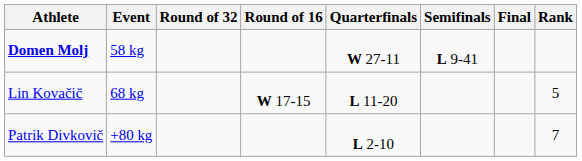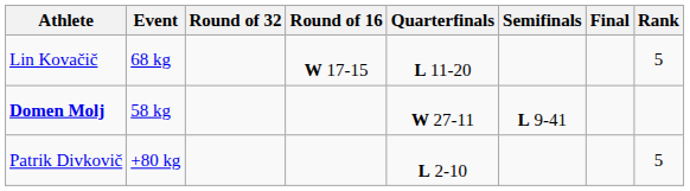 <table class=wikitable style="font-size:90%; text-align:center">
 <tr>
 <th>Athlete</th>
 <th>Event</th>
 <th>Round of 32</th>
 <th>Round of 16</th>
 <th>Quarterfinals</th>
 <th>Semifinals</th>
 <th>Final</th>
 <th>Rank</th>
 </tr>
 <tr>
+<td align=left><a href='#'>Lin Kovačič</a></td>
+<td align=left><a href='#'>68 kg</a></td>
+<td></td>
+<td><br><strong>W</strong> 17-15</td>
+<td><br><strong>L</strong> 11-20</td>
+<td></td>
+<td></td>
+<td>5</td>
+</tr>
+<tr>
 <td align=left><strong><a href='#'>Domen Molj</a></strong></td>
 <td align=left><a href='#'>58 kg</a></td>
 <td></td>
 <td></td>
 <td><br><strong>W</strong> 27-11</td>
 <td><br><strong>L</strong> 9-41</td>
 <td></td>
 <td></td>
 </tr>
 <tr>
-<td align=left><a href='#'>Lin Kovačič</a></td>
-<td align=left><a href='#'>68 kg</a></td>
-<td></td>
-<td><br><strong>W</strong> 17-15</td>
-<td><br><strong>L</strong> 11-20</td>
-<td></td>
-<td></td>
-<td>5</td>
-</tr>
-<tr>
 <td align=left><a href='#'>Patrik Divkovič</a></td>
 <td align=left><a href='#'>+80 kg</a></td>
 <td></td>
 <td></td>
 <td><br><strong>L</strong> 2-10</td>
 <td></td>
 <td></td>
-<td>7</td>
+<td>5</td>
 </tr>
 </table>
